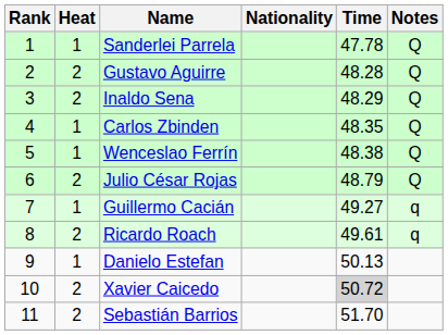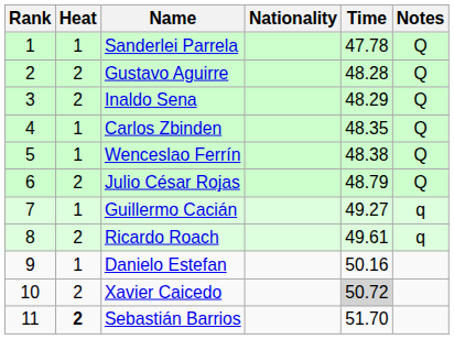 <table class="wikitable sortable" style="text-align:center">
 <tr>
 <th>Rank</th>
 <th>Heat</th>
 <th>Name</th>
 <th>Nationality</th>
 <th>Time</th>
 <th>Notes</th>
 </tr>
 <tr bgcolor=ccffcc>
 <td>1</td>
 <td>1</td>
 <td align=left><a href='#'>Sanderlei Parrela</a></td>
 <td align=left></td>
 <td>47.78</td>
 <td>Q</td>
 </tr>
 <tr bgcolor=ccffcc>
 <td>2</td>
 <td>2</td>
 <td align=left><a href='#'>Gustavo Aguirre</a></td>
 <td align=left></td>
 <td>48.28</td>
 <td>Q</td>
 </tr>
 <tr bgcolor=ccffcc>
 <td>3</td>
 <td>2</td>
 <td align=left><a href='#'>Inaldo Sena</a></td>
 <td align=left></td>
 <td>48.29</td>
 <td>Q</td>
 </tr>
 <tr bgcolor=ccffcc>
 <td>4</td>
 <td>1</td>
 <td align=left><a href='#'>Carlos Zbinden</a></td>
 <td align=left></td>
 <td>48.35</td>
 <td>Q</td>
 </tr>
 <tr bgcolor=ccffcc>
 <td>5</td>
 <td>1</td>
 <td align=left><a href='#'>Wenceslao Ferrín</a></td>
 <td align=left></td>
 <td>48.38</td>
 <td>Q</td>
 </tr>
 <tr bgcolor=ccffcc>
 <td>6</td>
 <td>2</td>
 <td align=left><a href='#'>Julio César Rojas</a></td>
 <td align=left></td>
 <td>48.79</td>
 <td>Q</td>
 </tr>
 <tr bgcolor=ddffdd>
 <td>7</td>
 <td>1</td>
 <td align=left><a href='#'>Guillermo Cacián</a></td>
 <td align=left></td>
 <td>49.27</td>
 <td>q</td>
 </tr>
 <tr bgcolor=ddffdd>
 <td>8</td>
 <td>2</td>
 <td align=left><a href='#'>Ricardo Roach</a></td>
 <td align=left></td>
 <td>49.61</td>
 <td>q</td>
 </tr>
 <tr>
 <td>9</td>
 <td>1</td>
 <td align=left><a href='#'>Danielo Estefan</a></td>
 <td align=left></td>
-<td>50.13</td>
+<td>50.16</td>
 <td></td>
 </tr>
 <tr>
 <td>10</td>
 <td>2</td>
 <td align=left><a href='#'>Xavier Caicedo</a></td>
 <td align=left></td>
 <td style="background: lightgrey;">50.72</td>
 <td></td>
 </tr>
 <tr>
 <td>11</td>
-<td>2</td>
+<td><strong>2</strong></td>
 <td align=left><a href='#'>Sebastián Barrios</a></td>
 <td align=left></td>
 <td>51.70</td>
 <td></td>
 </tr>
 </table>
